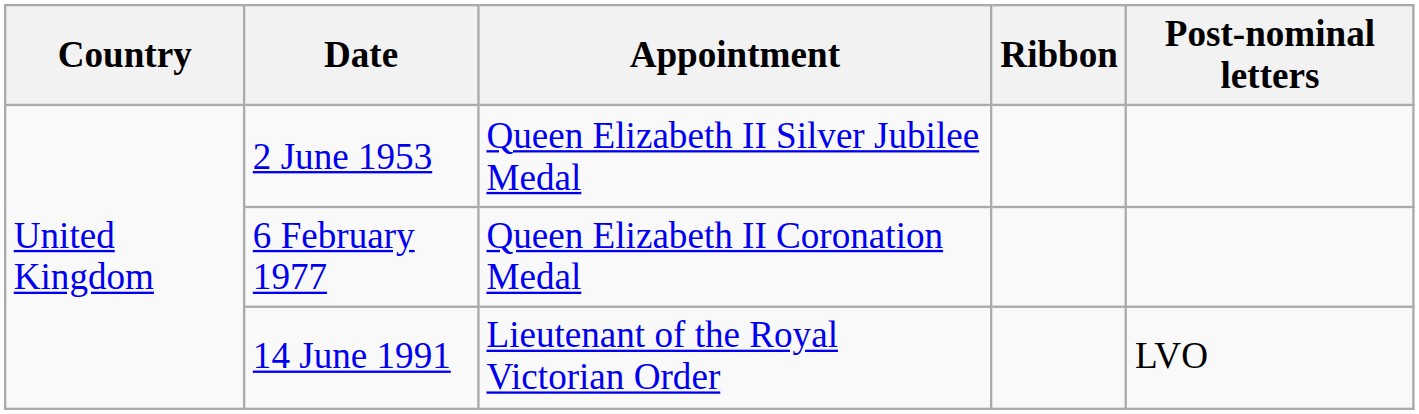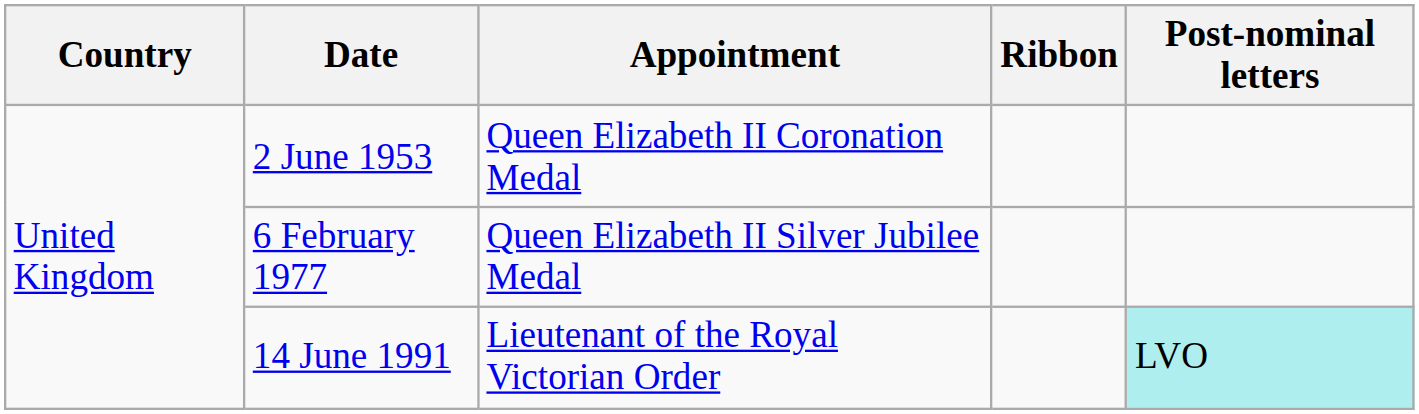 <table class="wikitable sortable">
 <tr>
 <th>Country</th>
 <th>Date</th>
 <th>Appointment</th>
 <th>Ribbon</th>
 <th>Post-nominal letters</th>
 </tr>
 <tr>
 <td rowspan="3"><a href='#'>United Kingdom</a></td>
 <td><a href='#'>2 June 1953</a></td>
-<td><a href='#'>Queen Elizabeth II Silver Jubilee Medal</a></td>
+<td><a href='#'>Queen Elizabeth II Coronation Medal</a></td>
 <td></td>
 <td></td>
 </tr>
 <tr>
 <td><a href='#'>6 February 1977</a></td>
-<td><a href='#'>Queen Elizabeth II Coronation Medal</a></td>
+<td><a href='#'>Queen Elizabeth II Silver Jubilee Medal</a></td>
 <td></td>
 <td></td>
 </tr>
 <tr>
 <td><a href='#'>14 June 1991</a></td>
 <td><a href='#'>Lieutenant of the Royal Victorian Order</a></td>
 <td></td>
-<td>LVO</td>
+<td style="background: paleturquoise;">LVO</td>
 </tr>
 </table>
